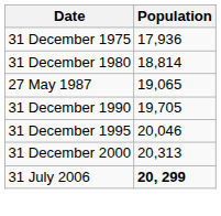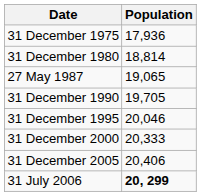 <table class="wikitable">
 <tr>
 <th>Date</th>
 <th>Population</th>
 </tr>
 <tr>
 <td>31 December 1975</td>
 <td>17,936</td>
 </tr>
 <tr>
 <td>31 December 1980</td>
 <td>18,814</td>
 </tr>
 <tr>
 <td>27 May 1987</td>
 <td>19,065</td>
 </tr>
 <tr>
 <td>31 December 1990</td>
 <td>19,705</td>
 </tr>
 <tr>
 <td>31 December 1995</td>
 <td>20,046</td>
 </tr>
 <tr>
 <td>31 December 2000</td>
-<td>20,313</td>
+<td>20,333</td>
+</tr>
+<tr>
+<td>31 December 2005</td>
+<td>20,406</td>
 </tr>
 <tr>
 <td>31 July 2006</td>
 <td><strong>20, 299</strong></td>
 </tr>
 </table>
